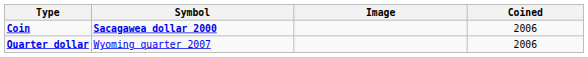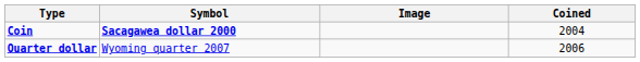 <table class="wikitable">
 <tr>
 <th width=15%>Type</th>
 <th width=35%>Symbol</th>
 <th width=30%>Image</th>
 <th width=20%>Coined</th>
 </tr>
 <tr>
 <td><strong><a href='#'>Coin</a></strong></td>
 <td><strong><a href='#'>Sacagawea dollar 2000</a></strong></td>
 <td align=center></td>
-<td align=center>2006</td>
+<td align=center>2004</td>
 </tr>
 <tr>
 <td><strong><a href='#'>Quarter dollar</a></strong></td>
 <td><a href='#'>Wyoming quarter 2007</a></td>
 <td align=center></td>
 <td align=center>2006</td>
 </tr>
 </table>
